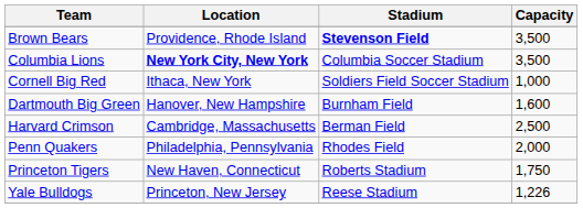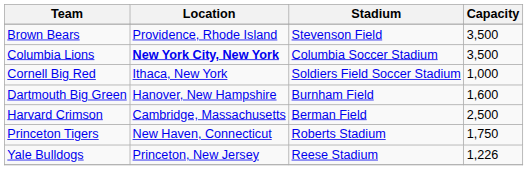 <table class="wikitable sortable" style="text-align: left;">
 <tr>
 <th>Team</th>
 <th>Location</th>
 <th>Stadium</th>
 <th>Capacity</th>
 </tr>
 <tr>
 </tr>
 <tr>
 <td><a href='#'>Brown Bears</a></td>
 <td><a href='#'>Providence, Rhode Island</a></td>
-<td><strong><a href='#'>Stevenson Field</a></strong></td>
+<td><a href='#'>Stevenson Field</a></td>
 <td>3,500</td>
 </tr>
 <tr>
 <td><a href='#'>Columbia Lions</a></td>
 <td><strong><a href='#'>New York City, New York</a></strong></td>
 <td><a href='#'>Columbia Soccer Stadium</a></td>
 <td>3,500</td>
 </tr>
 <tr>
 <td><a href='#'>Cornell Big Red</a></td>
 <td><a href='#'>Ithaca, New York</a></td>
 <td><a href='#'>Soldiers Field Soccer Stadium</a></td>
 <td>1,000</td>
 </tr>
 <tr>
 <td><a href='#'>Dartmouth Big Green</a></td>
 <td><a href='#'>Hanover, New Hampshire</a></td>
 <td><a href='#'>Burnham Field</a></td>
 <td>1,600</td>
 </tr>
 <tr>
 <td><a href='#'>Harvard Crimson</a></td>
 <td><a href='#'>Cambridge, Massachusetts</a></td>
 <td><a href='#'>Berman Field</a></td>
 <td>2,500</td>
 </tr>
 <tr>
-<td><a href='#'>Penn Quakers</a></td>
-<td><a href='#'>Philadelphia, Pennsylvania</a></td>
-<td><a href='#'>Rhodes Field</a></td>
-<td>2,000</td>
-</tr>
-<tr>
 <td><a href='#'>Princeton Tigers</a></td>
 <td><a href='#'>New Haven, Connecticut</a></td>
 <td><a href='#'>Roberts Stadium</a></td>
 <td>1,750</td>
 </tr>
 <tr>
 <td><a href='#'>Yale Bulldogs</a></td>
 <td><a href='#'>Princeton, New Jersey</a></td>
 <td><a href='#'>Reese Stadium</a></td>
 <td>1,226</td>
 </tr>
 <tr>
 </tr>
 </table>
